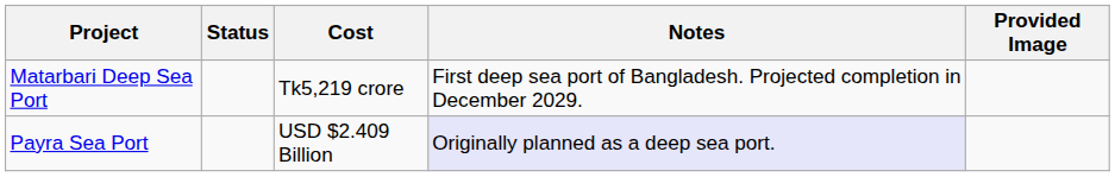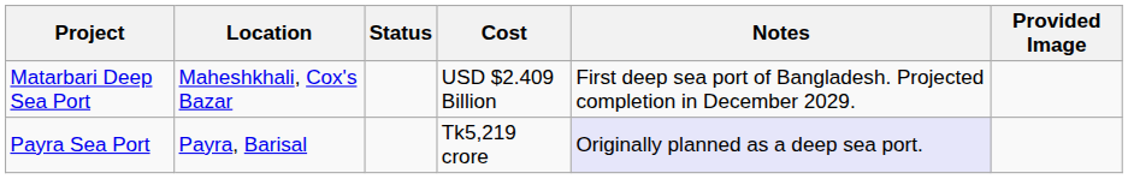 <table class="wikitable sortable">
 <tr>
 <th>Project</th>
+<th>Location</th>
 <th>Status</th>
 <th>Cost</th>
 <th>Notes</th>
 <th>Provided Image</th>
 </tr>
 <tr>
 <td><a href='#'>Matarbari Deep Sea Port</a></td>
+<td><a href='#'>Maheshkhali</a>, <a href='#'>Cox's Bazar</a></td>
 <td></td>
-<td>Tk5,219 crore</td>
+<td>USD $2.409 Billion</td>
 <td>First deep sea port of Bangladesh. Projected completion in December 2029.</td>
 <td></td>
 </tr>
 <tr>
 <td><a href='#'>Payra Sea Port</a></td>
+<td><a href='#'>Payra</a>, <a href='#'>Barisal</a></td>
 <td></td>
-<td>USD $2.409 Billion</td>
+<td>Tk5,219 crore</td>
 <td style="background: lavender;">Originally planned as a deep sea port.</td>
 <td></td>
 </tr>
 </table>
